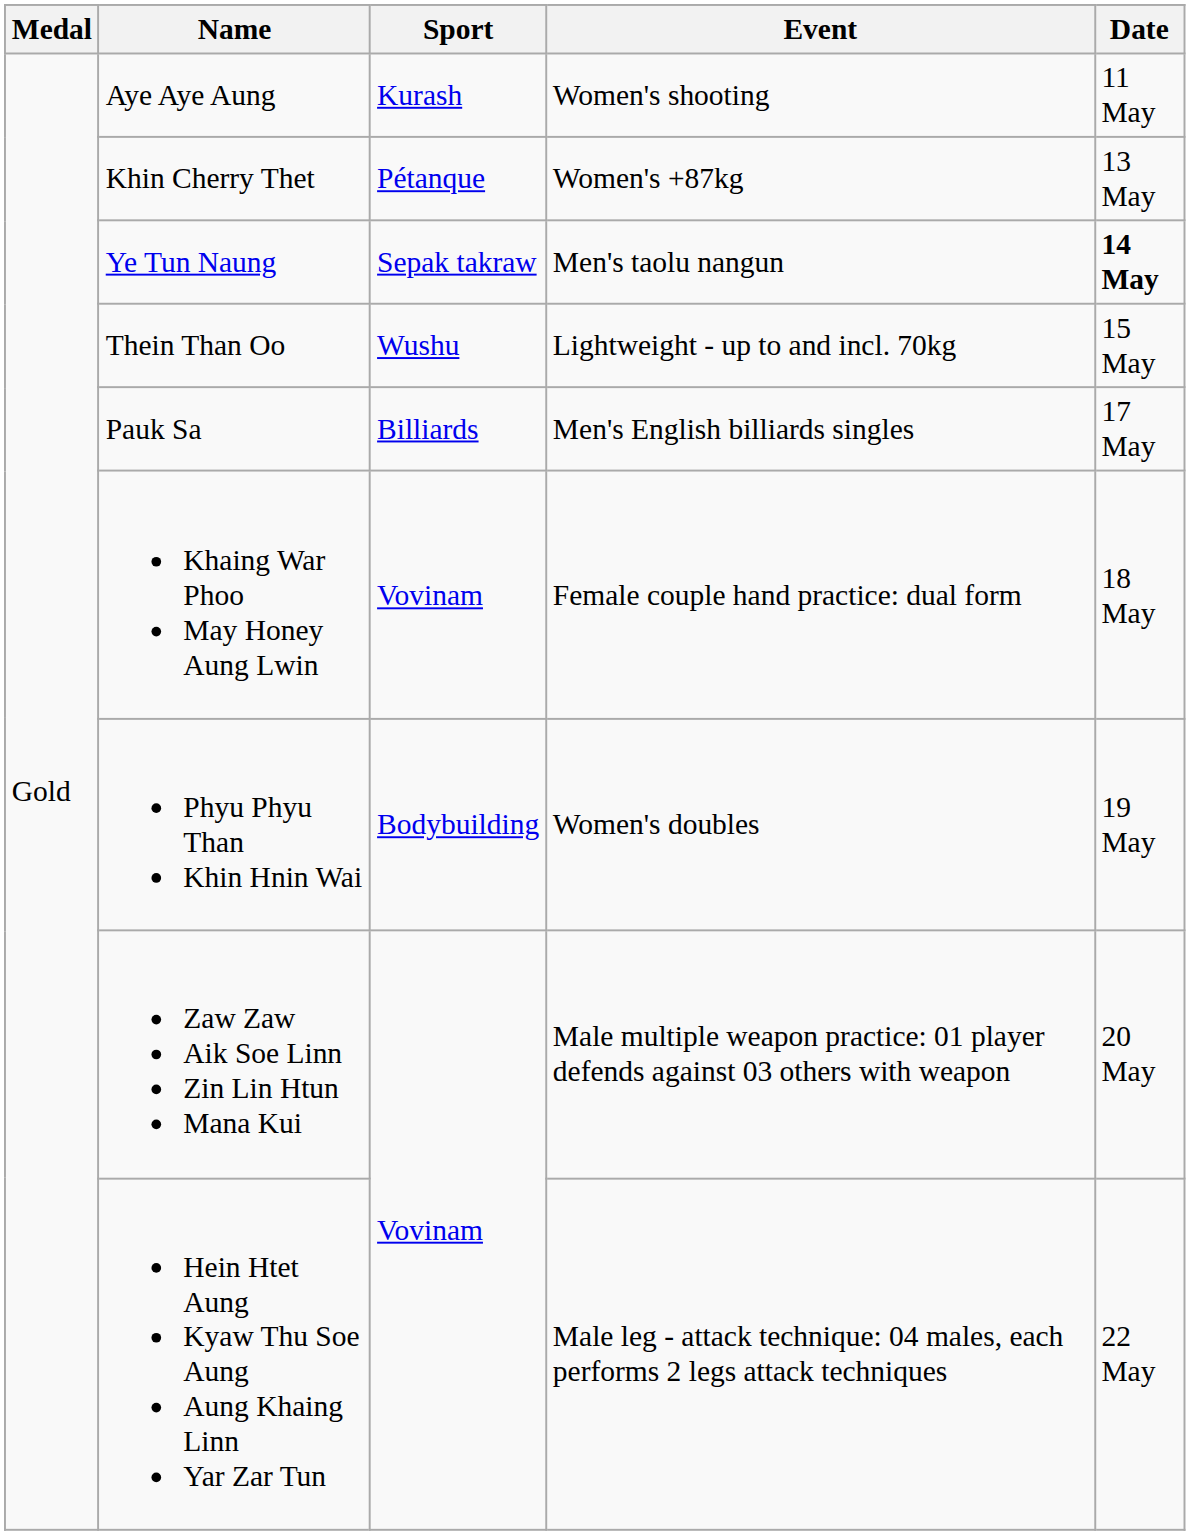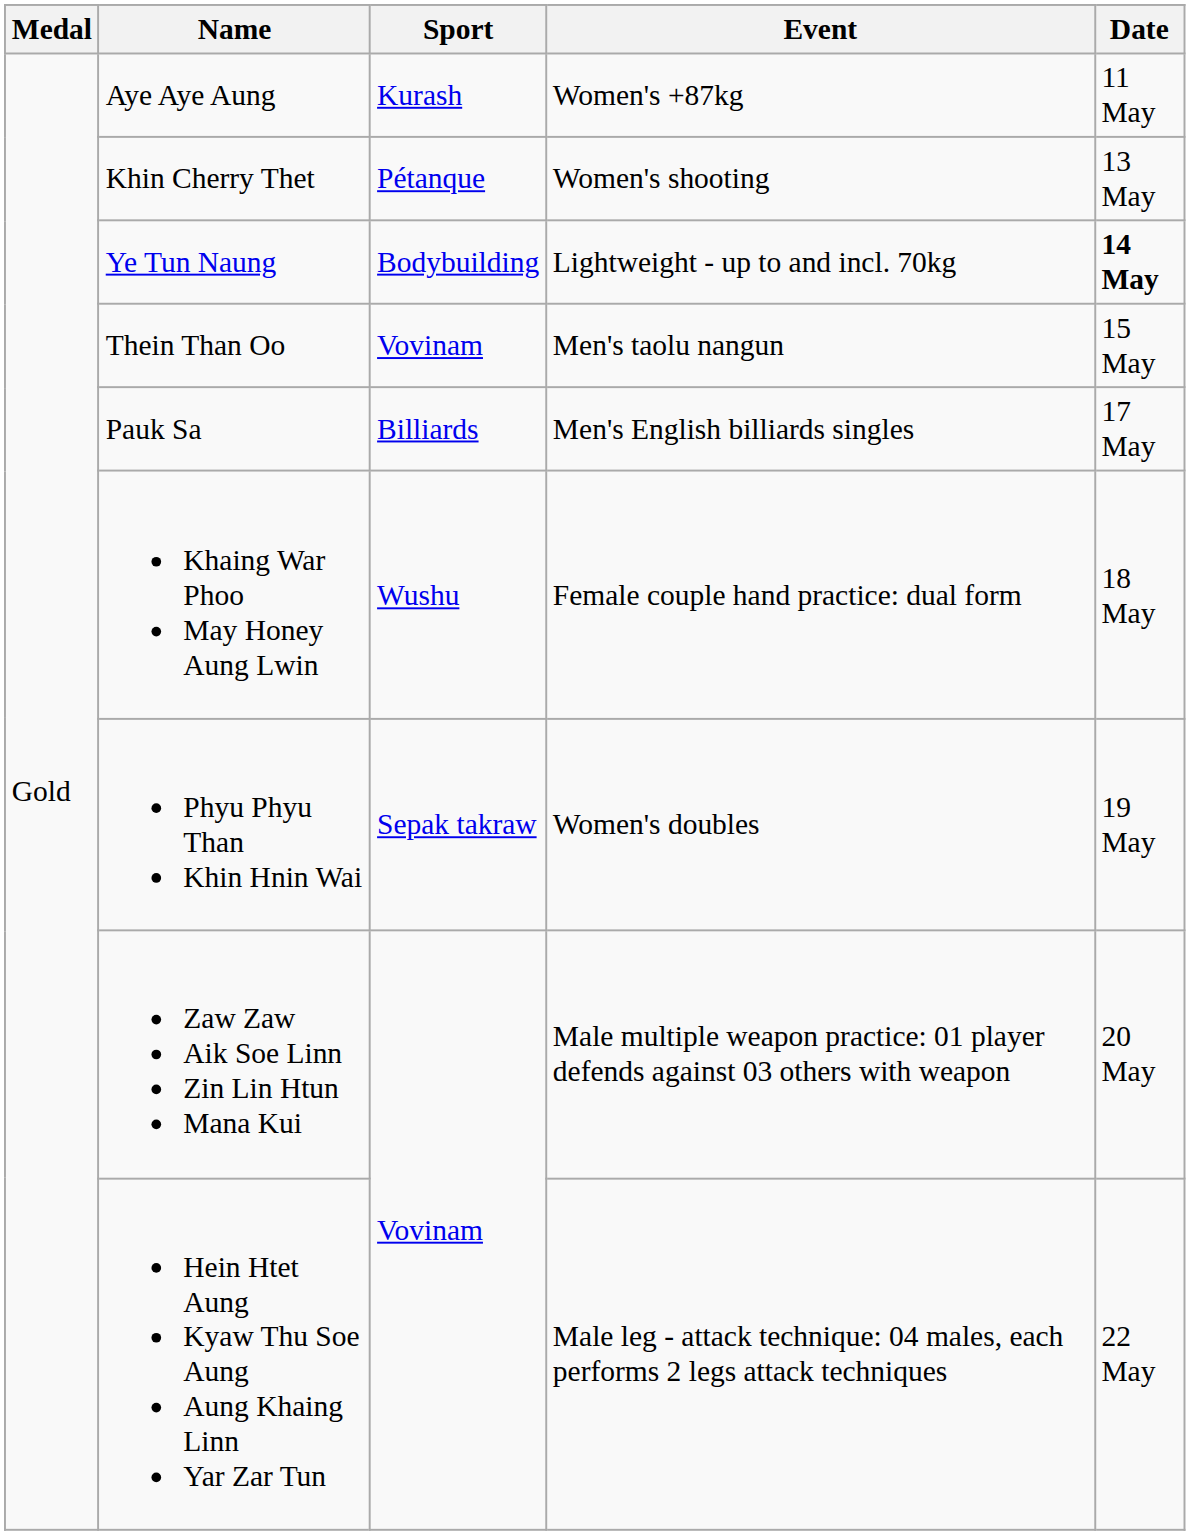 <table class="wikitable sortable"  style="font-size:95%">
 <tr>
 <th>Medal</th>
 <th>Name</th>
 <th>Sport</th>
 <th>Event</th>
 <th>Date</th>
 </tr>
 <tr>
 <td rowspan="9"> Gold</td>
 <td>Aye Aye Aung</td>
 <td><a href='#'>Kurash</a></td>
-<td>Women's shooting</td>
+<td>Women's +87kg</td>
 <td>11 May</td>
 </tr>
 <tr>
 <td>Khin Cherry Thet</td>
 <td><a href='#'>Pétanque</a></td>
-<td>Women's +87kg</td>
+<td>Women's shooting</td>
 <td>13 May</td>
 </tr>
 <tr>
 <td><a href='#'>Ye Tun Naung</a></td>
-<td><a href='#'>Sepak takraw</a></td>
-<td>Men's taolu nangun</td>
+<td><a href='#'>Bodybuilding</a></td>
+<td>Lightweight - up to and incl. 70kg</td>
 <td><strong>14 May</strong></td>
 </tr>
 <tr>
 <td>Thein Than Oo</td>
-<td><a href='#'>Wushu</a></td>
-<td>Lightweight - up to and incl. 70kg</td>
+<td><a href='#'>Vovinam</a></td>
+<td>Men's taolu nangun</td>
 <td>15 May</td>
 </tr>
 <tr>
 <td>Pauk Sa</td>
 <td><a href='#'>Billiards</a></td>
 <td>Men's English billiards singles</td>
 <td>17 May</td>
 </tr>
 <tr>
 <td><br><ul><li>Khaing War Phoo</li><li>May Honey Aung Lwin</li></ul></td>
-<td><a href='#'>Vovinam</a></td>
+<td><a href='#'>Wushu</a></td>
 <td>Female couple hand practice: dual form</td>
 <td>18 May</td>
 </tr>
 <tr>
 <td><br><ul><li>Phyu Phyu Than</li><li>Khin Hnin Wai</li></ul></td>
-<td><a href='#'>Bodybuilding</a></td>
+<td><a href='#'>Sepak takraw</a></td>
 <td>Women's doubles</td>
 <td>19 May</td>
 </tr>
 <tr>
 <td><br><ul><li>Zaw Zaw</li><li>Aik Soe Linn</li><li>Zin Lin Htun</li><li>Mana Kui</li></ul></td>
 <td rowspan="2"><a href='#'>Vovinam</a></td>
 <td>Male multiple weapon practice: 01 player defends against 03 others with weapon</td>
 <td>20 May</td>
 </tr>
 <tr>
 <td><br><ul><li>Hein Htet Aung</li><li>Kyaw Thu Soe Aung</li><li>Aung Khaing Linn</li><li>Yar Zar Tun</li></ul></td>
 <td>Male leg - attack technique: 04 males, each performs 2 legs attack techniques</td>
 <td>22 May</td>
 </tr>
 </table>
